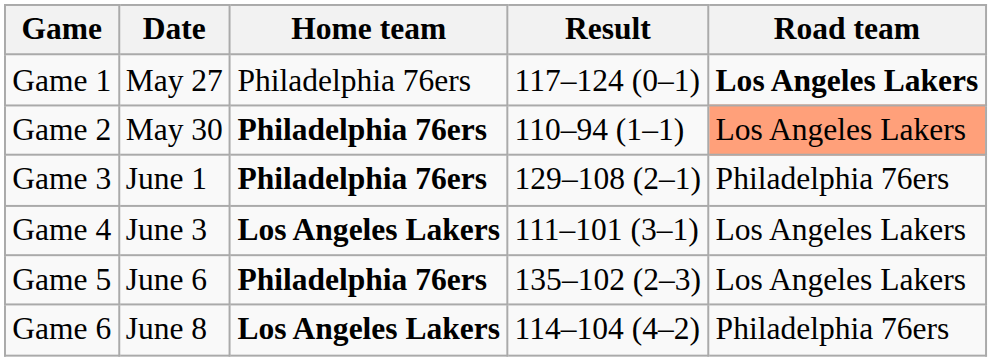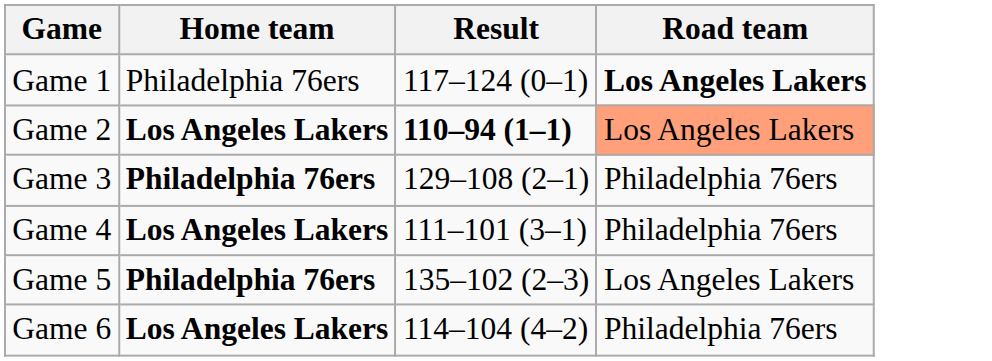 <table class="wikitable">
 <tr>
 <th>Game</th>
-<th>Date</th>
 <th>Home team</th>
 <th>Result</th>
 <th>Road team</th>
 </tr>
 <tr>
 <td>Game 1</td>
-<td>May 27</td>
 <td>Philadelphia 76ers</td>
 <td>117–124 (0–1)</td>
 <td><strong>Los Angeles Lakers</strong></td>
 </tr>
 <tr>
 <td>Game 2</td>
-<td>May 30</td>
-<td><strong>Philadelphia 76ers</strong></td>
-<td>110–94 (1–1)</td>
+<td><strong>Los Angeles Lakers</strong></td>
+<td><strong>110–94 (1–1)</strong></td>
 <td style="background: lightsalmon;">Los Angeles Lakers</td>
 </tr>
 <tr>
 <td>Game 3</td>
-<td>June 1</td>
 <td><strong>Philadelphia 76ers</strong></td>
 <td>129–108 (2–1)</td>
 <td>Philadelphia 76ers</td>
 </tr>
 <tr>
 <td>Game 4</td>
-<td>June 3</td>
 <td><strong>Los Angeles Lakers</strong></td>
 <td>111–101 (3–1)</td>
-<td>Los Angeles Lakers</td>
+<td>Philadelphia 76ers</td>
 </tr>
 <tr>
 <td>Game 5</td>
-<td>June 6</td>
 <td><strong>Philadelphia 76ers</strong></td>
 <td>135–102 (2–3)</td>
 <td>Los Angeles Lakers</td>
 </tr>
 <tr>
 <td>Game 6</td>
-<td>June 8</td>
 <td><strong>Los Angeles Lakers</strong></td>
 <td>114–104 (4–2)</td>
 <td>Philadelphia 76ers</td>
 </tr>
 </table>
